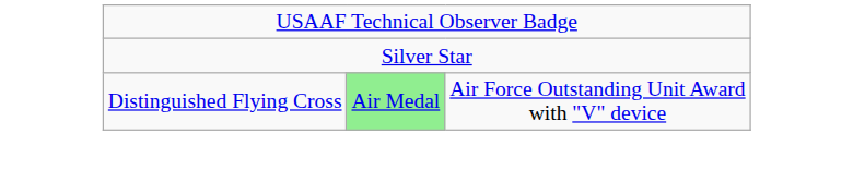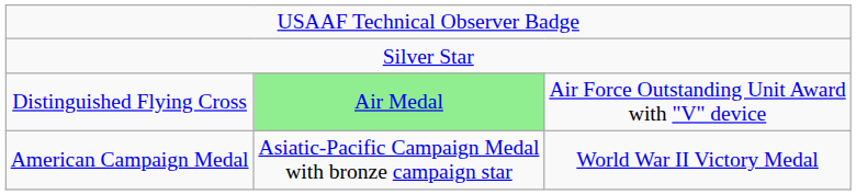 <table class="wikitable" style="margin:1em auto; text-align:center;">
 <tr>
 <td colspan="3"><a href='#'>USAAF Technical Observer Badge</a></td>
 </tr>
 <tr>
 <td colspan="3"><a href='#'>Silver Star</a></td>
 </tr>
 <tr>
 <td><a href='#'>Distinguished Flying Cross</a></td>
 <td style="background: lightgreen;"><a href='#'>Air Medal</a></td>
 <td><a href='#'>Air Force Outstanding Unit Award</a><br>with <a href='#'>"V" device</a></td>
 </tr>
+<tr>
+<td><a href='#'>American Campaign Medal</a></td>
+<td><a href='#'>Asiatic-Pacific Campaign Medal</a><br>with bronze <a href='#'>campaign star</a></td>
+<td><a href='#'>World War II Victory Medal</a></td>
+</tr>
 </table>
